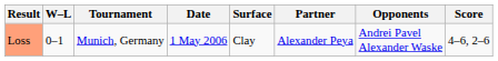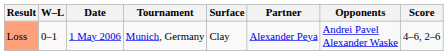 <table class=wikitable>
 <tr>
 <th>Result</th>
 <th>W–L</th>
+<th>Date</th>
 <th>Tournament</th>
-<th>Date</th>
 <th>Surface</th>
 <th>Partner</th>
 <th>Opponents</th>
 <th>Score</th>
 </tr>
 <tr>
 <td style="background:#ffa07a;">Loss</td>
 <td>0–1</td>
+<td><a href='#'>1 May 2006</a></td>
 <td><a href='#'>Munich</a>, Germany</td>
-<td><a href='#'>1 May 2006</a></td>
 <td>Clay</td>
 <td> <a href='#'>Alexander Peya</a></td>
 <td> <a href='#'>Andrei Pavel</a><br> <a href='#'>Alexander Waske</a></td>
 <td>4–6, 2–6</td>
 </tr>
 </table>
